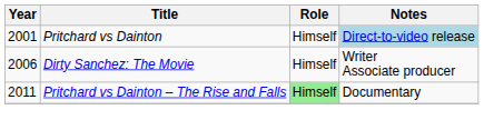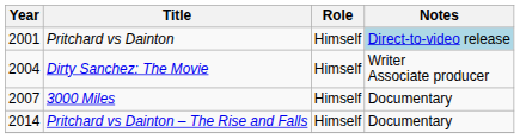 <table class="wikitable sortable">
 <tr>
 <th>Year</th>
 <th>Title</th>
 <th>Role</th>
 <th class="unsortable">Notes</th>
 </tr>
 <tr>
 <td>2001</td>
 <td><em>Pritchard vs Dainton</em></td>
 <td>Himself</td>
 <td style="background: lightblue;"><a href='#'>Direct-to-video</a> release</td>
 </tr>
 <tr>
-<td>2006</td>
+<td>2004</td>
 <td><em><a href='#'>Dirty Sanchez: The Movie</a></em></td>
 <td>Himself</td>
 <td>Writer<br>Associate producer</td>
 </tr>
 <tr>
-<td>2011</td>
+<td>2007</td>
+<td><em><a href='#'>3000 Miles</a></em></td>
+<td>Himself</td>
+<td>Documentary</td>
+</tr>
+<tr>
+<td>2014</td>
 <td><em><a href='#'>Pritchard vs Dainton – The Rise and Falls</a></em></td>
-<td style="background: lightgreen;">Himself</td>
+<td>Himself</td>
 <td>Documentary</td>
 </tr>
 <tr>
 </tr>
 </table>
